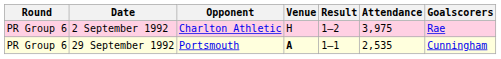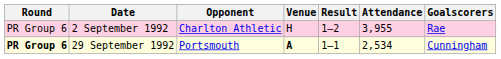 <table class="wikitable">
 <tr>
 <th>Round</th>
 <th>Date</th>
 <th>Opponent</th>
 <th>Venue</th>
 <th>Result</th>
 <th>Attendance</th>
 <th>Goalscorers</th>
 </tr>
 <tr style="background-color: #ffd0e3;">
 <td>PR Group 6</td>
 <td>2 September 1992</td>
 <td><a href='#'>Charlton Athletic</a></td>
 <td>H</td>
 <td>1–2</td>
-<td>3,975</td>
+<td>3,955</td>
 <td><a href='#'>Rae</a></td>
 </tr>
 <tr style="background-color: #ffffdd;">
-<td>PR Group 6</td>
+<td><strong>PR Group 6</strong></td>
 <td>29 September 1992</td>
 <td><a href='#'>Portsmouth</a></td>
 <td><strong>A</strong></td>
 <td>1–1</td>
-<td>2,535</td>
+<td>2,534</td>
 <td><a href='#'>Cunningham</a></td>
 </tr>
 </table>
